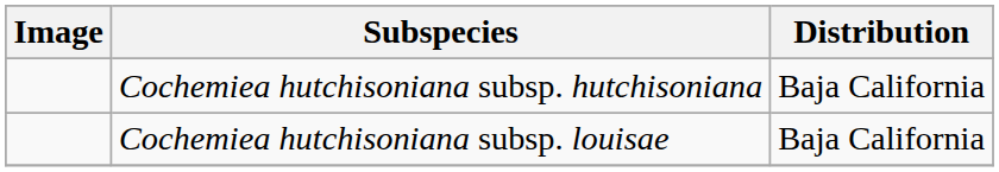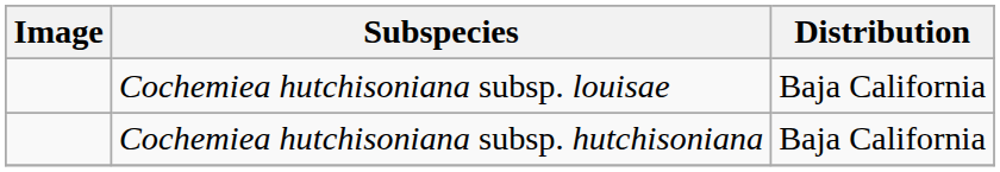 <table class="wikitable ">
 <tr>
 <th>Image</th>
 <th>Subspecies</th>
 <th>Distribution</th>
 </tr>
 <tr>
 <td></td>
-<td><em>Cochemiea hutchisoniana</em> subsp. <em>hutchisoniana</em></td>
+<td><em>Cochemiea hutchisoniana</em> subsp. <em>louisae</em> </td>
 <td>Baja California</td>
 </tr>
 <tr>
 <td></td>
-<td><em>Cochemiea hutchisoniana</em> subsp. <em>louisae</em> </td>
+<td><em>Cochemiea hutchisoniana</em> subsp. <em>hutchisoniana</em></td>
 <td>Baja California</td>
 </tr>
 <tr>
 </tr>
 </table>
